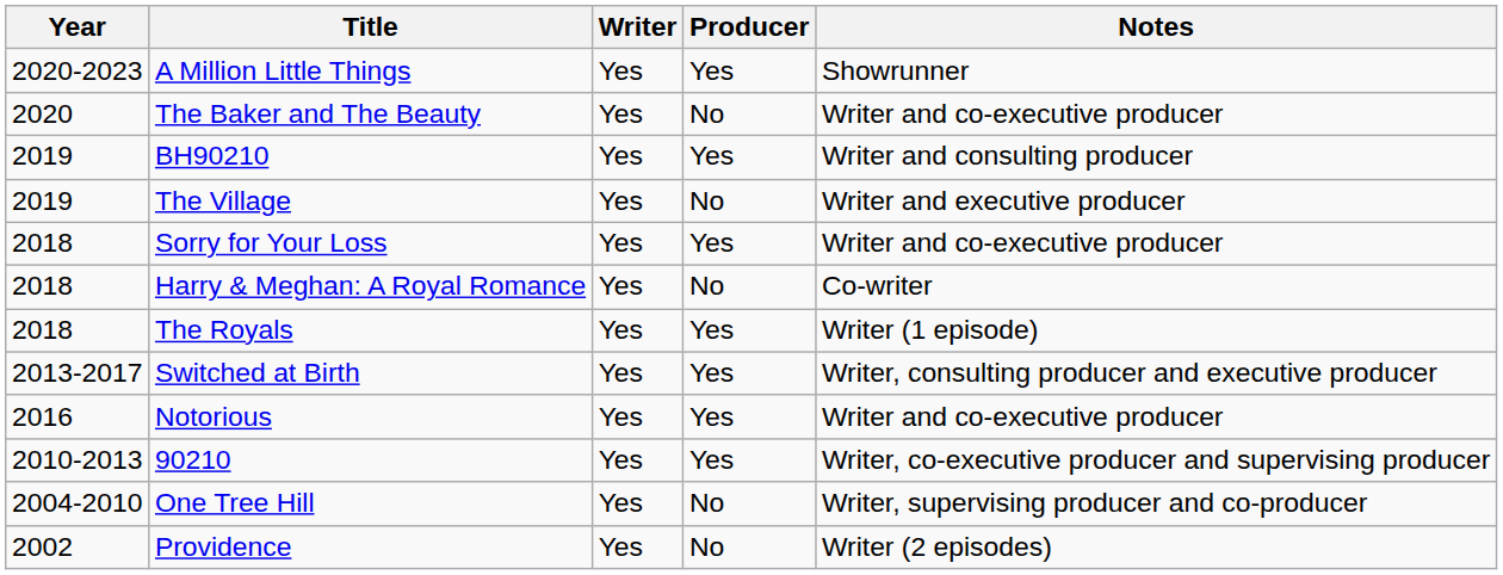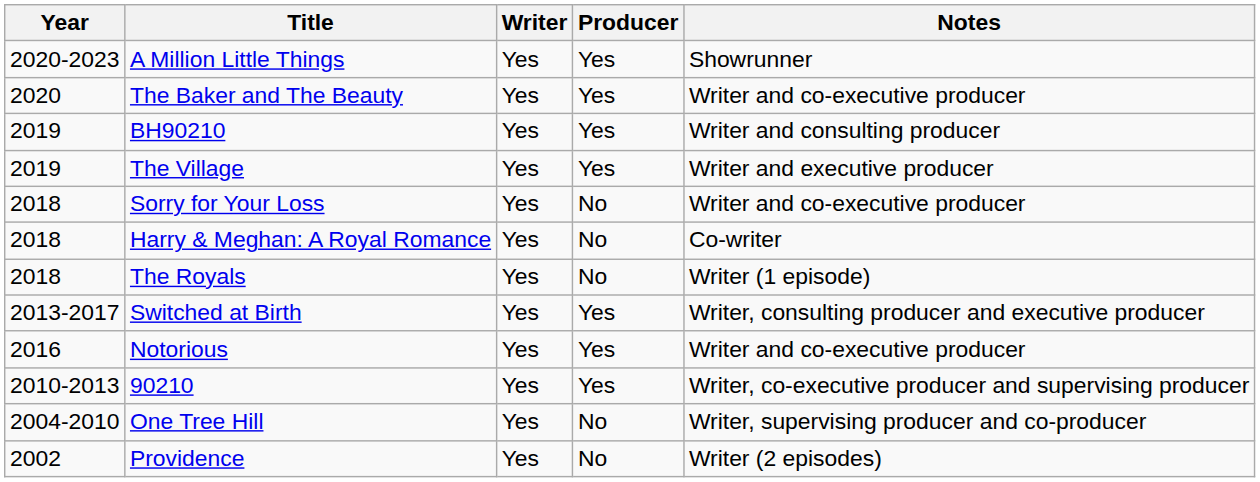 <table class="wikitable sortable">
 <tr>
 <th>Year</th>
 <th>Title</th>
 <th>Writer</th>
 <th>Producer</th>
 <th>Notes</th>
 </tr>
 <tr>
 <td>2020-2023</td>
 <td><a href='#'>A Million Little Things</a></td>
 <td>Yes</td>
 <td>Yes</td>
 <td>Showrunner</td>
 </tr>
 <tr>
 <td>2020</td>
 <td><a href='#'>The Baker and The Beauty</a></td>
 <td>Yes</td>
-<td>No</td>
+<td>Yes</td>
 <td>Writer and co-executive producer</td>
 </tr>
 <tr>
 <td>2019</td>
 <td><a href='#'>BH90210</a></td>
 <td>Yes</td>
 <td>Yes</td>
 <td>Writer and consulting producer</td>
 </tr>
 <tr>
 <td>2019</td>
 <td><a href='#'>The Village</a></td>
 <td>Yes</td>
-<td>No</td>
+<td>Yes</td>
 <td>Writer and executive producer</td>
 </tr>
 <tr>
 <td>2018</td>
 <td><a href='#'>Sorry for Your Loss</a></td>
 <td>Yes</td>
-<td>Yes</td>
+<td>No</td>
 <td>Writer and co-executive producer</td>
 </tr>
 <tr>
 <td>2018</td>
 <td><a href='#'>Harry & Meghan: A Royal Romance</a></td>
 <td>Yes</td>
 <td>No</td>
 <td>Co-writer</td>
 </tr>
 <tr>
 <td>2018</td>
 <td><a href='#'>The Royals</a></td>
 <td>Yes</td>
-<td>Yes</td>
+<td>No</td>
 <td>Writer (1 episode)</td>
 </tr>
 <tr>
 <td>2013-2017</td>
 <td><a href='#'>Switched at Birth</a></td>
 <td>Yes</td>
 <td>Yes</td>
 <td>Writer, consulting producer and executive producer</td>
 </tr>
 <tr>
 <td>2016</td>
 <td><a href='#'>Notorious</a></td>
 <td>Yes</td>
 <td>Yes</td>
 <td>Writer and co-executive producer</td>
 </tr>
 <tr>
 <td>2010-2013</td>
 <td><a href='#'>90210</a></td>
 <td>Yes</td>
 <td>Yes</td>
 <td>Writer, co-executive producer and supervising producer</td>
 </tr>
 <tr>
 <td>2004-2010</td>
 <td><a href='#'>One Tree Hill</a></td>
 <td>Yes</td>
 <td>No</td>
 <td>Writer, supervising producer and co-producer</td>
 </tr>
 <tr>
 <td>2002</td>
 <td><a href='#'>Providence</a></td>
 <td>Yes</td>
 <td>No</td>
 <td>Writer (2 episodes)</td>
 </tr>
 </table>
